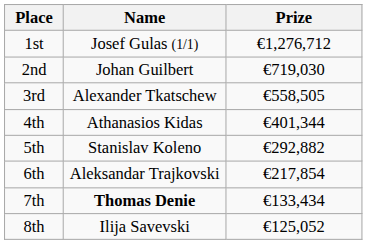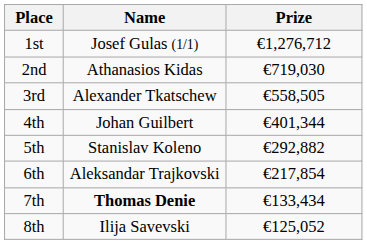 <table class="wikitable">
 <tr>
 <th width="50">Place</th>
 <th width="150">Name</th>
 <th width="125">Prize</th>
 </tr>
 <tr>
 <td align = "center">1st</td>
 <td align = "center">Josef Gulas <small>(1/1)</small></td>
 <td align = "center">€1,276,712</td>
 </tr>
 <tr>
 <td align = "center">2nd</td>
-<td align = "center">Johan Guilbert</td>
+<td align = "center">Athanasios Kidas</td>
 <td align = "center">€719,030</td>
 </tr>
 <tr>
 <td align = "center">3rd</td>
 <td align = "center">Alexander Tkatschew</td>
 <td align = "center">€558,505</td>
 </tr>
 <tr>
 <td align = "center">4th</td>
-<td align = "center">Athanasios Kidas</td>
+<td align = "center">Johan Guilbert</td>
 <td align = "center">€401,344</td>
 </tr>
 <tr>
 <td align = "center">5th</td>
 <td align = "center">Stanislav Koleno</td>
 <td align = "center">€292,882</td>
 </tr>
 <tr>
 <td align = "center">6th</td>
 <td align = "center">Aleksandar Trajkovski</td>
 <td align = "center">€217,854</td>
 </tr>
 <tr>
 <td align = "center">7th</td>
 <td align = "center"><strong>Thomas Denie</strong></td>
 <td align = "center">€133,434</td>
 </tr>
 <tr>
 <td align = "center">8th</td>
 <td align = "center">Ilija Savevski</td>
 <td align = "center">€125,052</td>
 </tr>
 </table>
